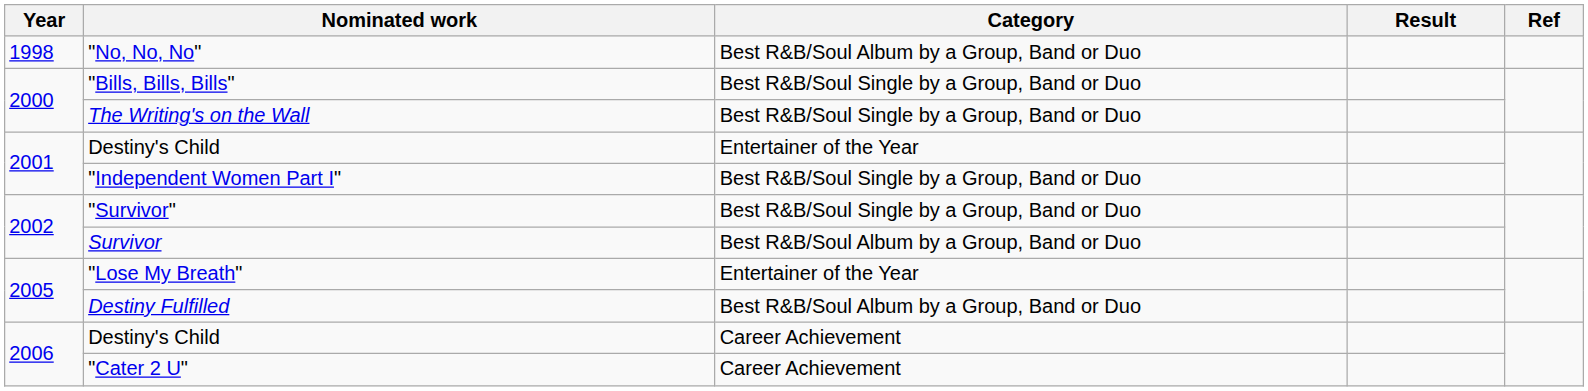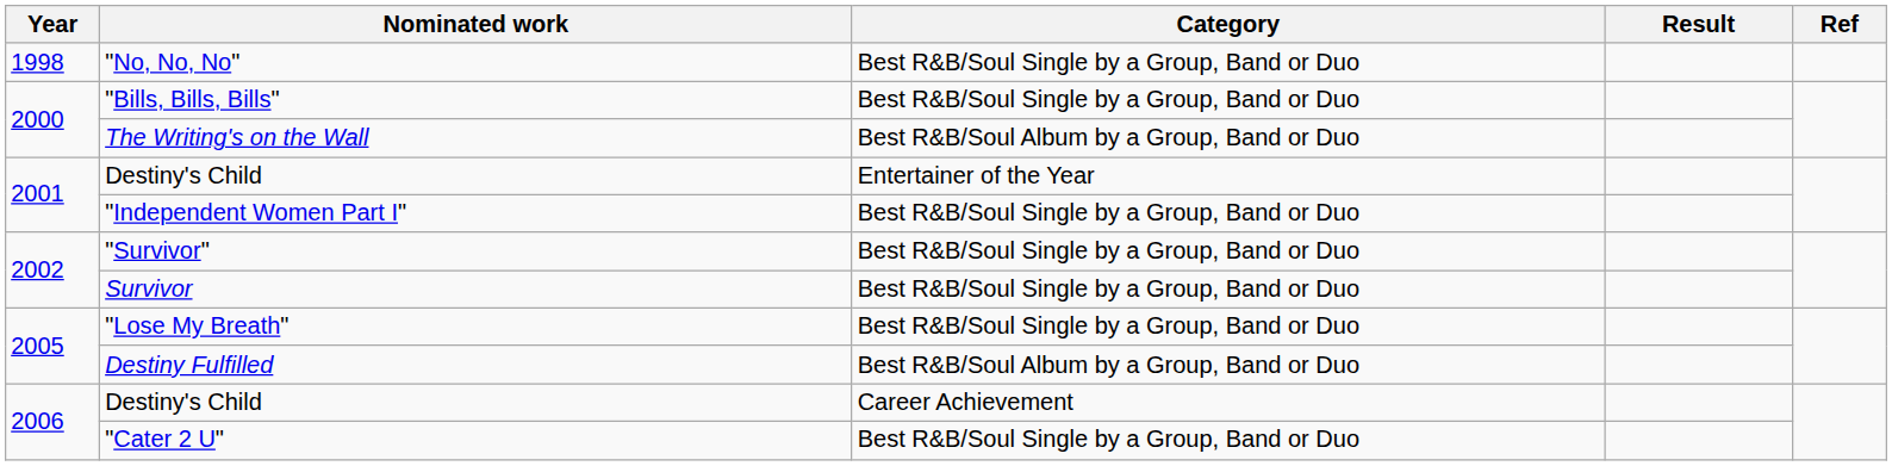 <table class="wikitable" width="100%">
 <tr>
 <th width="5%">Year</th>
 <th width="40%">Nominated work</th>
 <th width="40%">Category</th>
 <th width="10%">Result</th>
 <th width="5%">Ref</th>
 </tr>
 <tr>
 <td><a href='#'>1998</a></td>
 <td>"<a href='#'>No, No, No</a>"</td>
-<td>Best R&B/Soul Album by a Group, Band or Duo</td>
+<td>Best R&B/Soul Single by a Group, Band or Duo</td>
 <td></td>
 <td></td>
 </tr>
 <tr>
 <td rowspan="2"><a href='#'>2000</a></td>
 <td>"<a href='#'>Bills, Bills, Bills</a>"</td>
 <td>Best R&B/Soul Single by a Group, Band or Duo</td>
 <td></td>
 <td rowspan="2"></td>
 </tr>
 <tr>
 <td><em><a href='#'>The Writing's on the Wall</a></em></td>
-<td>Best R&B/Soul Single by a Group, Band or Duo</td>
+<td>Best R&B/Soul Album by a Group, Band or Duo</td>
 <td></td>
 </tr>
 <tr>
 <td rowspan="2"><a href='#'>2001</a></td>
 <td>Destiny's Child</td>
 <td>Entertainer of the Year</td>
 <td></td>
 <td rowspan="2"></td>
 </tr>
 <tr>
 <td>"<a href='#'>Independent Women Part I</a>"</td>
 <td>Best R&B/Soul Single by a Group, Band or Duo</td>
 <td></td>
 </tr>
 <tr>
 <td rowspan="2"><a href='#'>2002</a></td>
 <td>"<a href='#'>Survivor</a>"</td>
 <td>Best R&B/Soul Single by a Group, Band or Duo</td>
 <td></td>
 <td rowspan="2"></td>
 </tr>
 <tr>
 <td><em><a href='#'>Survivor</a></em></td>
-<td>Best R&B/Soul Album by a Group, Band or Duo</td>
+<td>Best R&B/Soul Single by a Group, Band or Duo</td>
 <td></td>
 </tr>
 <tr>
 <td rowspan="2"><a href='#'>2005</a></td>
 <td>"<a href='#'>Lose My Breath</a>"</td>
-<td>Entertainer of the Year</td>
+<td>Best R&B/Soul Single by a Group, Band or Duo</td>
 <td></td>
 <td rowspan="2"></td>
 </tr>
 <tr>
 <td><em><a href='#'>Destiny Fulfilled</a></em></td>
 <td>Best R&B/Soul Album by a Group, Band or Duo</td>
 <td></td>
 </tr>
 <tr>
 <td rowspan="2"><a href='#'>2006</a></td>
 <td>Destiny's Child</td>
 <td>Career Achievement</td>
 <td></td>
 <td rowspan="2"></td>
 </tr>
 <tr>
 <td>"<a href='#'>Cater 2 U</a>"</td>
-<td>Career Achievement</td>
+<td>Best R&B/Soul Single by a Group, Band or Duo</td>
 <td></td>
 </tr>
 </table>
